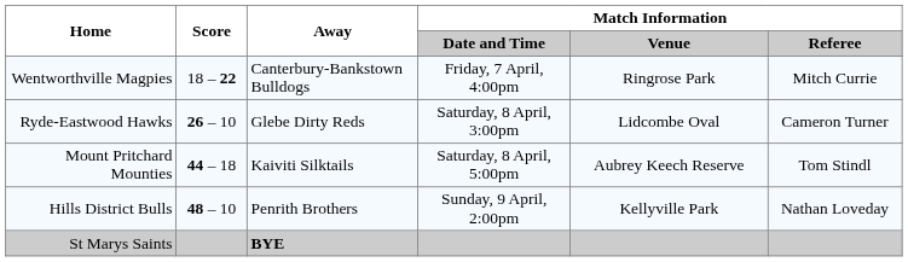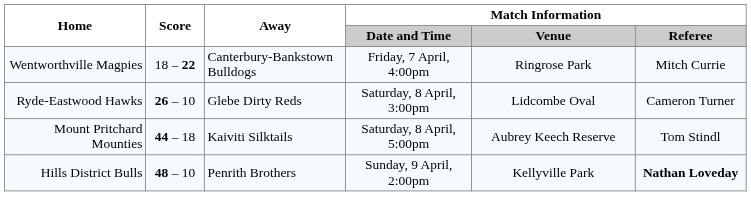 <table width="100%" cellspacing="0" cellpadding="3" border="1" style="border-collapse:collapse;  text-align:center;">
 <tr>
 <th rowspan="2" width="19%">Home</th>
 <th rowspan="2" width="8%">Score</th>
 <th rowspan="2" width="19%">Away</th>
 <th colspan="3">Match Information</th>
 </tr>
 <tr style="background:#CCCCCC">
 <th width="17%">Date and Time</th>
 <th width="22%">Venue</th>
 <th width="50%">Referee</th>
 </tr>
 <tr style="text-align:center; background:#f5faff;">
 <td align="right">Wentworthville Magpies </td>
 <td>18 – <strong>22</strong></td>
 <td align="left"> Canterbury-Bankstown Bulldogs</td>
 <td>Friday, 7 April, 4:00pm</td>
 <td>Ringrose Park</td>
 <td>Mitch Currie</td>
 </tr>
 <tr style="text-align:center; background:#f5faff;">
 <td align="right">Ryde-Eastwood Hawks </td>
 <td><strong>26</strong> – 10</td>
 <td align="left"> Glebe Dirty Reds</td>
 <td>Saturday, 8 April, 3:00pm</td>
 <td>Lidcombe Oval</td>
 <td>Cameron Turner</td>
 </tr>
 <tr style="text-align:center; background:#f5faff;">
 <td align="right">Mount Pritchard Mounties </td>
 <td><strong>44</strong> – 18</td>
 <td align="left"> Kaiviti Silktails</td>
 <td>Saturday, 8 April, 5:00pm</td>
 <td>Aubrey Keech Reserve</td>
 <td>Tom Stindl</td>
 </tr>
 <tr style="text-align:center; background:#f5faff;">
 <td align="right">Hills District Bulls </td>
 <td><strong>48</strong> – 10</td>
 <td align="left"> Penrith Brothers</td>
 <td>Sunday, 9 April, 2:00pm</td>
 <td>Kellyville Park</td>
-<td>Nathan Loveday</td>
-</tr>
-<tr style="text-align:center; background:#CCCCCC;">
-<td align="right">St Marys Saints </td>
-<td></td>
-<td align="left"><strong>BYE</strong></td>
-<td></td>
-<td></td>
-<td></td>
+<td><strong>Nathan Loveday</strong></td>
 </tr>
 </table>
